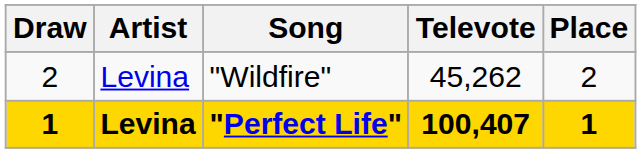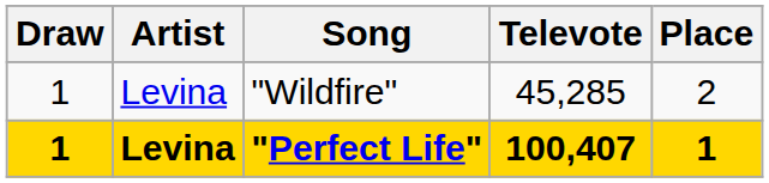 <table class="sortable wikitable" style="margin: 1em auto 1em auto; text-align:center">
 <tr>
 <th>Draw</th>
 <th>Artist</th>
 <th>Song</th>
 <th>Televote</th>
 <th>Place</th>
 </tr>
 <tr>
-<td>2</td>
+<td>1</td>
 <td align="left"><a href='#'>Levina</a></td>
 <td align="left">"Wildfire"</td>
-<td>45,262</td>
+<td>45,285</td>
 <td>2</td>
 </tr>
 <tr style="font-weight:bold; background:gold;">
 <td>1</td>
 <td align="left">Levina</td>
 <td align="left">"<a href='#'>Perfect Life</a>"</td>
 <td>100,407</td>
 <td>1</td>
 </tr>
 </table>
